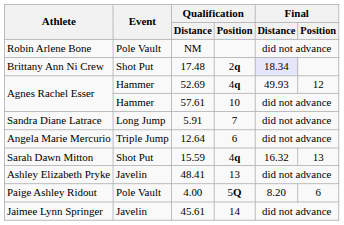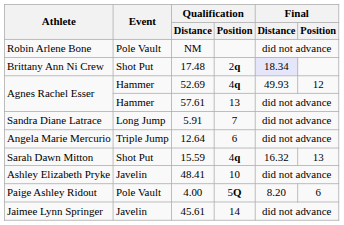 <table class=wikitable style="font-size:90%">
 <tr>
 <th rowspan="2">Athlete</th>
 <th rowspan="2">Event</th>
 <th colspan="2">Qualification</th>
 <th colspan="2">Final</th>
 </tr>
 <tr style="font-size:95%">
 <th>Distance</th>
 <th>Position</th>
 <th>Distance</th>
 <th>Position</th>
 </tr>
 <tr align=center>
 <td align=left>Robin Arlene Bone</td>
 <td align=left>Pole Vault</td>
 <td>NM</td>
 <td></td>
 <td colspan=2>did not advance</td>
 </tr>
 <tr align=center>
 <td align=left>Brittany Ann Ni Crew</td>
 <td align=left>Shot Put</td>
 <td>17.48</td>
 <td>2<strong>q</strong></td>
 <td style="background: lavender;">18.34</td>
 <td></td>
 </tr>
 <tr align=center>
 <td align=left rowspan=2>Agnes Rachel Esser</td>
 <td align=left>Hammer</td>
 <td>52.69</td>
 <td>4<strong>q</strong></td>
 <td>49.93</td>
 <td>12</td>
 </tr>
 <tr align=center>
 <td align=left>Hammer</td>
 <td>57.61</td>
-<td>10</td>
+<td>13</td>
 <td colspan=2>did not advance</td>
 </tr>
 <tr align=center>
 <td align=left>Sandra Diane Latrace</td>
 <td align=left>Long Jump</td>
 <td>5.91</td>
 <td>7</td>
 <td colspan=2>did not advance</td>
 </tr>
 <tr align=center>
 <td align=left>Angela Marie Mercurio</td>
 <td align=left>Triple Jump</td>
 <td>12.64</td>
 <td>6</td>
 <td colspan=2>did not advance</td>
 </tr>
 <tr align=center>
 <td align=left>Sarah Dawn Mitton</td>
 <td align=left>Shot Put</td>
 <td>15.59</td>
 <td>4<strong>q</strong></td>
 <td>16.32</td>
 <td>13</td>
 </tr>
 <tr align=center>
 <td align=left>Ashley Elizabeth Pryke</td>
 <td align=left>Javelin</td>
 <td>48.41</td>
-<td>13</td>
+<td>10</td>
 <td colspan=2>did not advance</td>
 </tr>
 <tr align=center>
 <td align=left>Paige Ashley Ridout</td>
 <td align=left>Pole Vault</td>
 <td>4.00</td>
 <td>5<strong>Q</strong></td>
 <td>8.20</td>
 <td>6</td>
 </tr>
 <tr align=center>
 <td align=left>Jaimee Lynn Springer</td>
 <td align=left>Javelin</td>
 <td>45.61</td>
 <td>14</td>
 <td colspan=2>did not advance</td>
 </tr>
 </table>
